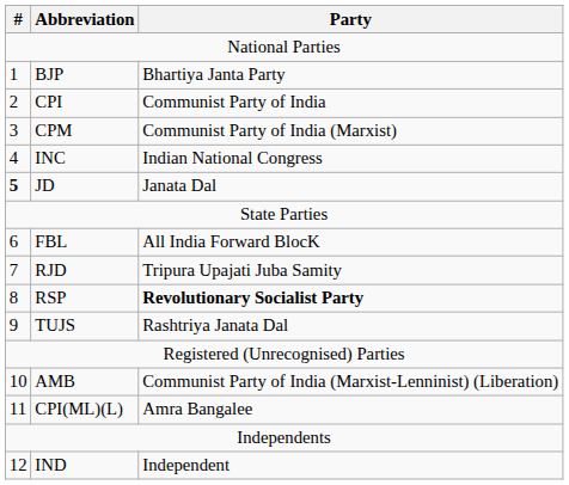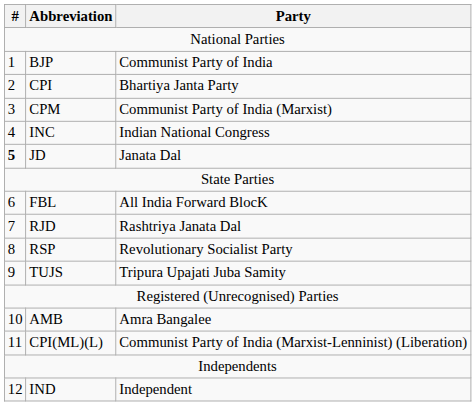 <table class="wikitable">
 <tr>
 <th>#</th>
 <th>Abbreviation</th>
 <th>Party</th>
 </tr>
 <tr>
 <td colspan=3; style="text-align: center;">National Parties</td>
 </tr>
 <tr>
 <td>1</td>
 <td>BJP</td>
-<td>Bhartiya Janta Party</td>
+<td>Communist Party of India</td>
 </tr>
 <tr>
 <td>2</td>
 <td>CPI</td>
-<td>Communist Party of India</td>
+<td>Bhartiya Janta Party</td>
 </tr>
 <tr>
 <td>3</td>
 <td>CPM</td>
 <td>Communist Party of India (Marxist)</td>
 </tr>
 <tr>
 <td>4</td>
 <td>INC</td>
 <td>Indian National Congress</td>
 </tr>
 <tr>
 <td><strong>5</strong></td>
 <td>JD</td>
 <td>Janata Dal</td>
 </tr>
 <tr>
 <td colspan=3; style="text-align: center;">State Parties</td>
 </tr>
 <tr>
 <td>6</td>
 <td>FBL</td>
 <td>All India Forward BlocK</td>
 </tr>
 <tr>
 <td>7</td>
 <td>RJD</td>
-<td>Tripura Upajati Juba Samity</td>
+<td>Rashtriya Janata Dal</td>
 </tr>
 <tr>
 <td>8</td>
 <td>RSP</td>
-<td><strong>Revolutionary Socialist Party</strong></td>
+<td>Revolutionary Socialist Party</td>
 </tr>
 <tr>
 <td>9</td>
 <td>TUJS</td>
-<td>Rashtriya Janata Dal</td>
+<td>Tripura Upajati Juba Samity</td>
 </tr>
 <tr>
 <td colspan=3; style="text-align: center;">Registered (Unrecognised) Parties</td>
 </tr>
 <tr>
 <td>10</td>
 <td>AMB</td>
-<td>Communist Party of India (Marxist-Lenninist) (Liberation)</td>
+<td>Amra Bangalee</td>
 </tr>
 <tr>
 <td>11</td>
 <td>CPI(ML)(L)</td>
-<td>Amra Bangalee</td>
+<td>Communist Party of India (Marxist-Lenninist) (Liberation)</td>
 </tr>
 <tr>
 <td colspan=3; style="text-align: center;">Independents</td>
 </tr>
 <tr>
 <td>12</td>
 <td>IND</td>
 <td>Independent</td>
 </tr>
 </table>
